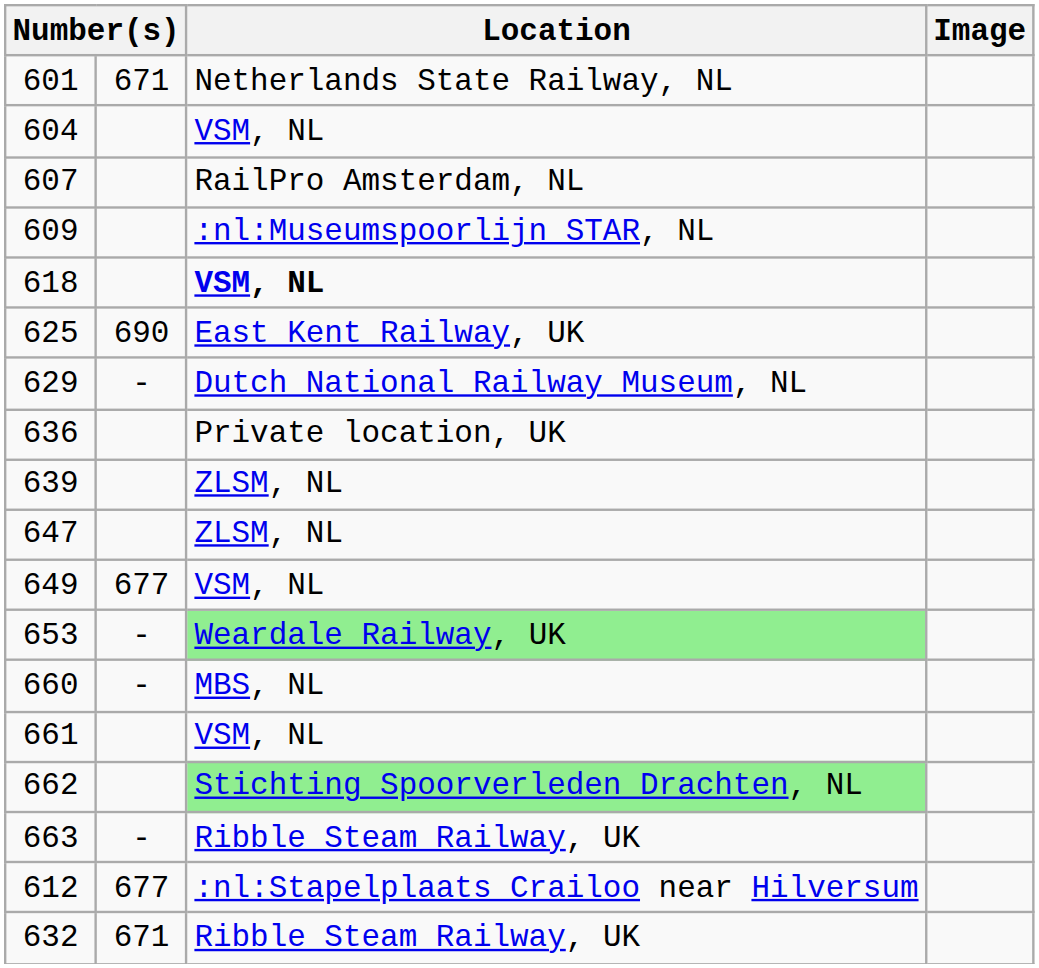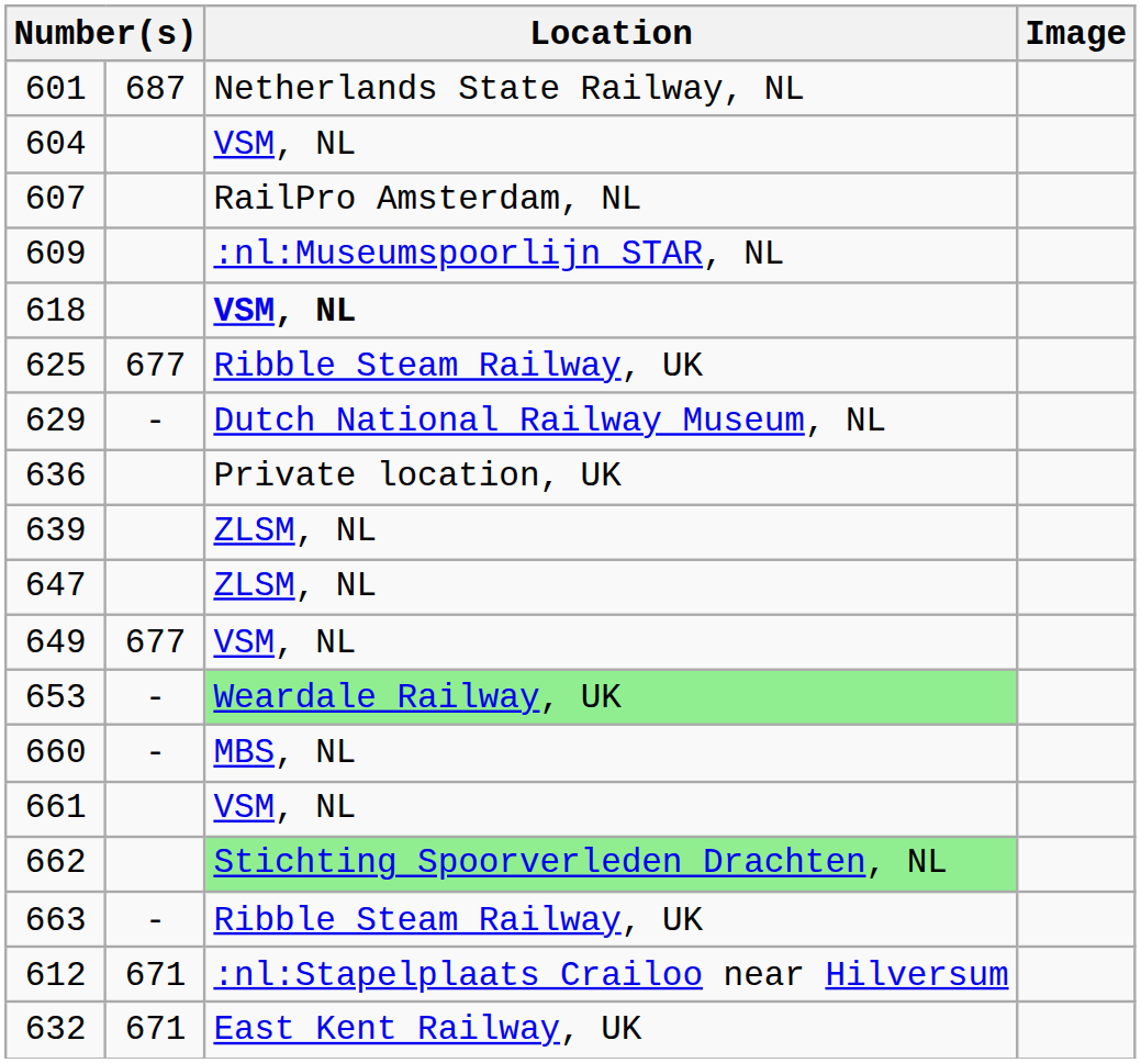 <table class="wikitable">
 <tr>
 <th colspan=2>Number(s)</th>
 <th>Location</th>
 <th>Image</th>
 </tr>
 <tr>
 <td align=center>601</td>
-<td align=center>671</td>
+<td align=center>687</td>
 <td>Netherlands State Railway, NL</td>
 <td></td>
 </tr>
 <tr>
 <td align=center>604</td>
 <td align=center></td>
 <td><a href='#'>VSM</a>, NL</td>
 <td></td>
 </tr>
 <tr>
 <td align=center>607</td>
 <td align=center></td>
 <td>RailPro Amsterdam, NL</td>
 <td></td>
 </tr>
 <tr>
 <td align=center>609</td>
 <td align=center></td>
 <td><a href='#'>:nl:Museumspoorlijn STAR</a>, NL</td>
 <td></td>
 </tr>
 <tr>
 <td align=center>618</td>
 <td align=center></td>
 <td><strong><a href='#'>VSM</a>, NL</strong></td>
 <td></td>
 </tr>
 <tr>
 <td align=center>625</td>
-<td align=center>690</td>
-<td><a href='#'>East Kent Railway</a>, UK</td>
+<td align=center>677</td>
+<td><a href='#'>Ribble Steam Railway</a>, UK</td>
 <td></td>
 </tr>
 <tr>
 <td align=center>629</td>
 <td align=center>-</td>
 <td><a href='#'>Dutch National Railway Museum</a>, NL</td>
 <td></td>
 </tr>
 <tr>
 <td align=center>636</td>
 <td align=center></td>
 <td>Private location, UK</td>
 <td></td>
 </tr>
 <tr>
 <td align=center>639</td>
 <td align=center></td>
 <td><a href='#'>ZLSM</a>, NL</td>
 <td></td>
 </tr>
 <tr>
 <td align=center>647</td>
 <td align=center></td>
 <td><a href='#'>ZLSM</a>, NL</td>
 <td></td>
 </tr>
 <tr>
 <td align=center>649</td>
 <td align=center>677</td>
 <td><a href='#'>VSM</a>, NL</td>
 <td></td>
 </tr>
 <tr>
 <td align=center>653</td>
 <td align=center>-</td>
 <td style="background: lightgreen;"><a href='#'>Weardale Railway</a>, UK</td>
 <td></td>
 </tr>
 <tr>
 <td align=center>660</td>
 <td align=center>-</td>
 <td><a href='#'>MBS</a>, NL</td>
 <td></td>
 </tr>
 <tr>
 <td align=center>661</td>
 <td align=center></td>
 <td><a href='#'>VSM</a>, NL</td>
 <td></td>
 </tr>
 <tr>
 <td align=center>662</td>
 <td align=center></td>
 <td style="background: lightgreen;"><a href='#'>Stichting Spoorverleden Drachten</a>, NL</td>
 <td></td>
 </tr>
 <tr>
 <td align=center>663</td>
 <td align=center>-</td>
 <td><a href='#'>Ribble Steam Railway</a>, UK</td>
 <td></td>
 </tr>
 <tr>
 <td align=center>612</td>
-<td align=center>677</td>
+<td align=center>671</td>
 <td><a href='#'>:nl:Stapelplaats Crailoo</a> near <a href='#'>Hilversum</a></td>
 <td></td>
 </tr>
 <tr>
 <td align=center>632</td>
 <td align=center>671</td>
-<td><a href='#'>Ribble Steam Railway</a>, UK</td>
+<td><a href='#'>East Kent Railway</a>, UK</td>
 <td></td>
 </tr>
 </table>
